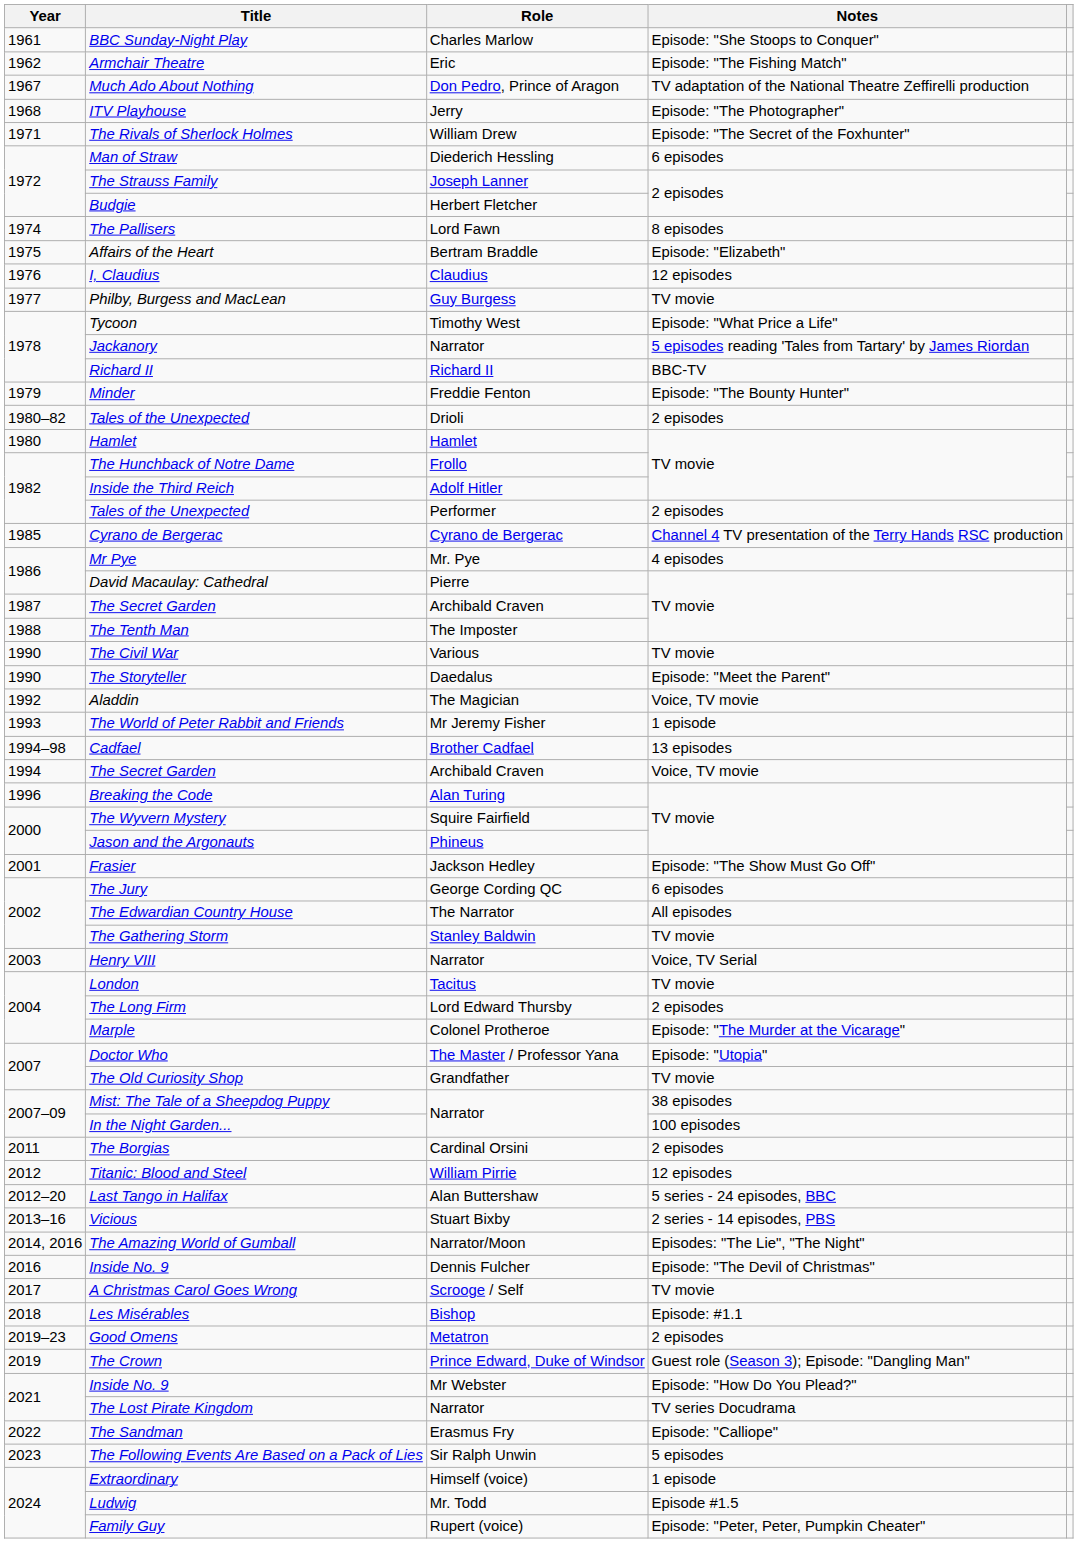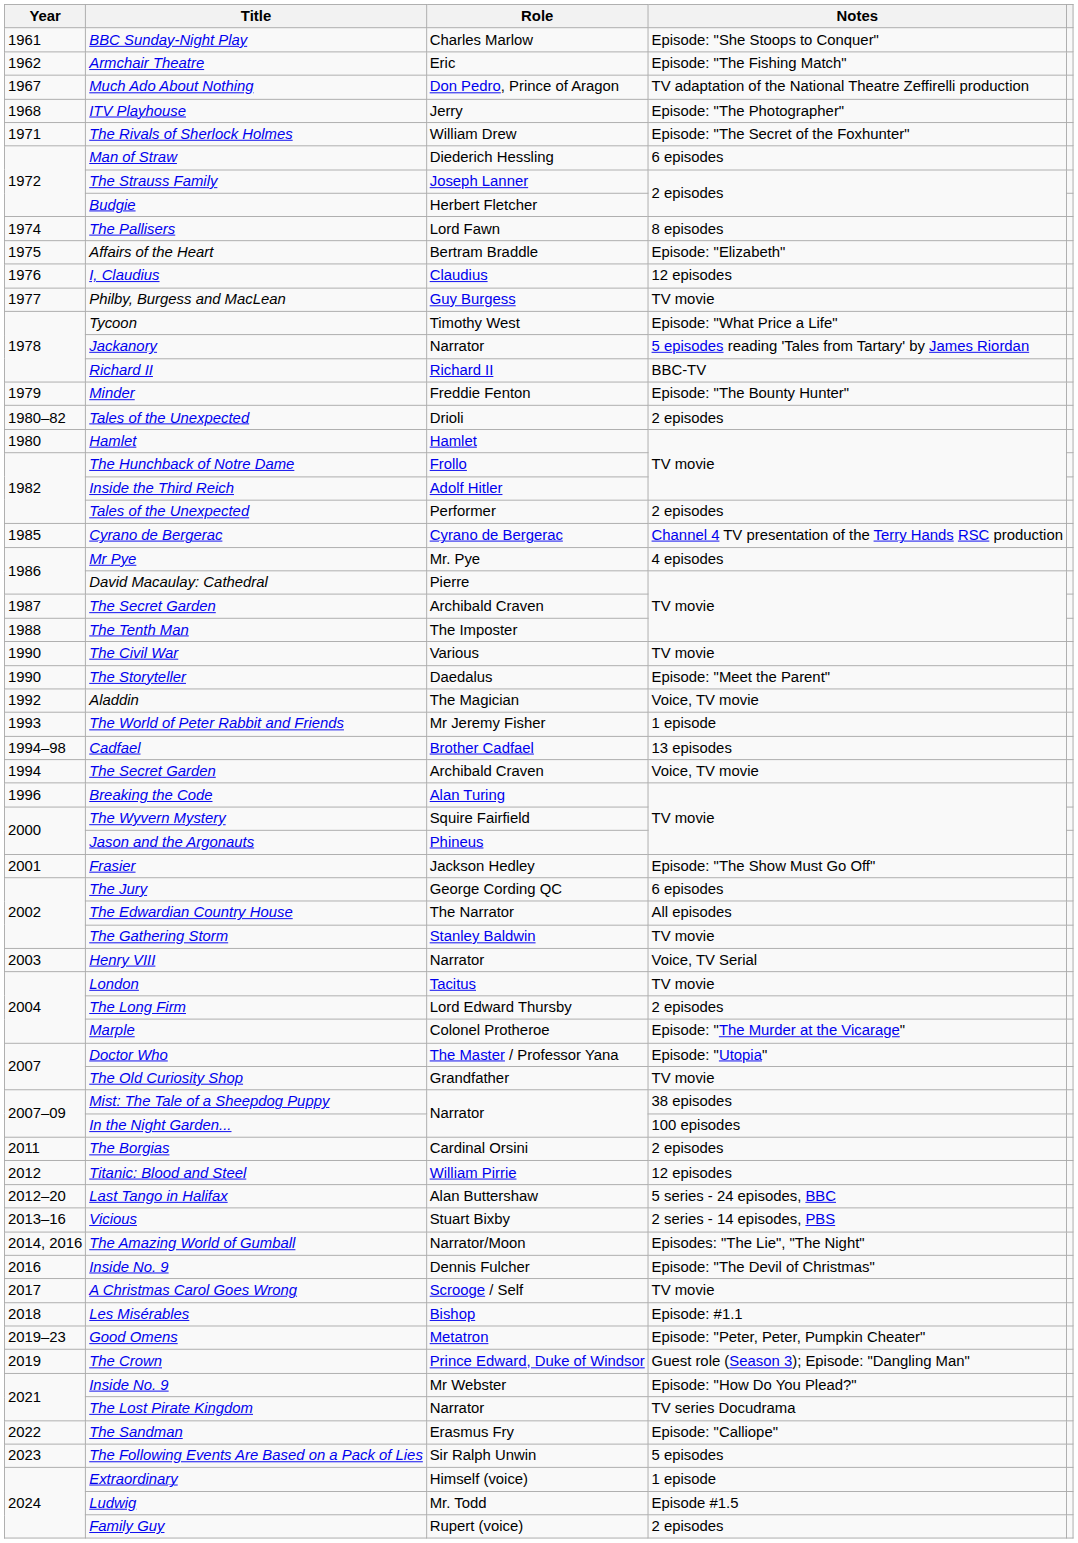 <table class="wikitable sortable">
 <tr>
 <th>Year</th>
 <th>Title</th>
 <th>Role</th>
 <th>Notes</th>
 <th></th>
 </tr>
 <tr>
 <td>1961</td>
 <td><em><a href='#'>BBC Sunday-Night Play</a></em></td>
 <td>Charles Marlow</td>
 <td>Episode: "She Stoops to Conquer"</td>
 <td></td>
 </tr>
 <tr>
 <td>1962</td>
 <td><em><a href='#'>Armchair Theatre</a></em></td>
 <td>Eric</td>
 <td>Episode: "The Fishing Match"</td>
 <td></td>
 </tr>
 <tr>
 <td>1967</td>
 <td><em><a href='#'>Much Ado About Nothing</a></em></td>
 <td><a href='#'>Don Pedro</a>, Prince of Aragon</td>
 <td>TV adaptation of the National Theatre Zeffirelli production</td>
 <td></td>
 </tr>
 <tr>
 <td>1968</td>
 <td><em><a href='#'>ITV Playhouse</a></em></td>
 <td>Jerry</td>
 <td>Episode: "The Photographer"</td>
 <td></td>
 </tr>
 <tr>
 <td>1971</td>
 <td><em><a href='#'>The Rivals of Sherlock Holmes</a></em></td>
 <td>William Drew</td>
 <td>Episode: "The Secret of the Foxhunter"</td>
 <td></td>
 </tr>
 <tr>
 <td rowspan=3>1972</td>
 <td><em><a href='#'>Man of Straw</a></em></td>
 <td>Diederich Hessling</td>
 <td>6 episodes</td>
 <td></td>
 </tr>
 <tr>
 <td><em><a href='#'>The Strauss Family</a></em></td>
 <td><a href='#'>Joseph Lanner</a></td>
 <td rowspan="2">2 episodes</td>
 <td></td>
 </tr>
 <tr>
 <td><em><a href='#'>Budgie</a></em></td>
 <td>Herbert Fletcher</td>
 <td></td>
 </tr>
 <tr>
 <td>1974</td>
 <td><em><a href='#'>The Pallisers</a></em></td>
 <td>Lord Fawn</td>
 <td>8 episodes</td>
 <td></td>
 </tr>
 <tr>
 <td>1975</td>
 <td><em>Affairs of the Heart</em></td>
 <td>Bertram Braddle</td>
 <td>Episode: "Elizabeth"</td>
 <td></td>
 </tr>
 <tr>
 <td>1976</td>
 <td><em><a href='#'>I, Claudius</a></em></td>
 <td><a href='#'>Claudius</a></td>
 <td>12 episodes</td>
 <td></td>
 </tr>
 <tr>
 <td>1977</td>
 <td><em>Philby, Burgess and MacLean</em></td>
 <td><a href='#'>Guy Burgess</a></td>
 <td>TV movie</td>
 <td></td>
 </tr>
 <tr>
 <td rowspan=3>1978</td>
 <td><em>Tycoon</em></td>
 <td>Timothy West</td>
 <td>Episode: "What Price a Life"</td>
 <td></td>
 </tr>
 <tr>
 <td><em><a href='#'>Jackanory</a></em></td>
 <td>Narrator</td>
 <td><a href='#'>5 episodes</a> reading 'Tales from Tartary' by <a href='#'>James Riordan</a></td>
 <td></td>
 </tr>
 <tr>
 <td><em><a href='#'>Richard II</a></em></td>
 <td><a href='#'>Richard II</a></td>
 <td>BBC-TV</td>
 <td></td>
 </tr>
 <tr>
 <td>1979</td>
 <td><em><a href='#'>Minder</a></em></td>
 <td>Freddie Fenton</td>
 <td>Episode: "The Bounty Hunter"</td>
 <td></td>
 </tr>
 <tr>
 <td>1980–82</td>
 <td><em><a href='#'>Tales of the Unexpected</a></em></td>
 <td>Drioli</td>
 <td>2 episodes</td>
 <td></td>
 </tr>
 <tr>
 <td>1980</td>
 <td><em><a href='#'>Hamlet</a></em></td>
 <td><a href='#'>Hamlet</a></td>
 <td rowspan="3">TV movie</td>
 <td></td>
 </tr>
 <tr>
 <td rowspan=3>1982</td>
 <td><em><a href='#'>The Hunchback of Notre Dame</a></em></td>
 <td><a href='#'>Frollo</a></td>
 <td></td>
 </tr>
 <tr>
 <td><em><a href='#'>Inside the Third Reich</a></em></td>
 <td><a href='#'>Adolf Hitler</a></td>
 <td></td>
 </tr>
 <tr>
 <td><em><a href='#'>Tales of the Unexpected</a></em></td>
 <td>Performer</td>
 <td>2 episodes</td>
 <td></td>
 </tr>
 <tr>
 <td>1985</td>
 <td><em><a href='#'>Cyrano de Bergerac</a></em></td>
 <td><a href='#'>Cyrano de Bergerac</a></td>
 <td><a href='#'>Channel 4</a> TV presentation of the <a href='#'>Terry Hands</a> <a href='#'>RSC</a> production</td>
 <td></td>
 </tr>
 <tr>
 <td rowspan=2>1986</td>
 <td><em><a href='#'>Mr Pye</a></em></td>
 <td>Mr. Pye</td>
 <td>4 episodes</td>
 <td></td>
 </tr>
 <tr>
 <td><em>David Macaulay: Cathedral</em></td>
 <td>Pierre</td>
 <td rowspan="3">TV movie</td>
 <td></td>
 </tr>
 <tr>
 <td>1987</td>
 <td><em><a href='#'>The Secret Garden</a></em></td>
 <td>Archibald Craven</td>
 <td></td>
 </tr>
 <tr>
 <td>1988</td>
 <td><em><a href='#'>The Tenth Man</a></em></td>
 <td>The Imposter</td>
 <td></td>
 </tr>
 <tr>
 <td>1990</td>
 <td><em><a href='#'>The Civil War</a></em></td>
 <td>Various</td>
 <td>TV movie</td>
 <td></td>
 </tr>
 <tr>
 <td>1990</td>
 <td><em><a href='#'>The Storyteller</a></em></td>
 <td>Daedalus</td>
 <td>Episode: "Meet the Parent"</td>
 <td></td>
 </tr>
 <tr>
 <td>1992</td>
 <td><em>Aladdin</em></td>
 <td>The Magician</td>
 <td>Voice, TV movie</td>
 <td></td>
 </tr>
 <tr>
 <td>1993</td>
 <td><em><a href='#'>The World of Peter Rabbit and Friends</a> </em></td>
 <td>Mr Jeremy Fisher</td>
 <td>1 episode</td>
 <td></td>
 </tr>
 <tr>
 <td>1994–98</td>
 <td><em><a href='#'>Cadfael</a></em></td>
 <td><a href='#'>Brother Cadfael</a></td>
 <td>13 episodes</td>
 <td></td>
 </tr>
 <tr>
 <td>1994</td>
 <td><em><a href='#'>The Secret Garden</a></em></td>
 <td>Archibald Craven</td>
 <td>Voice, TV movie</td>
 <td></td>
 </tr>
 <tr>
 <td>1996</td>
 <td><em><a href='#'>Breaking the Code</a></em></td>
 <td><a href='#'>Alan Turing</a></td>
 <td rowspan="3">TV movie</td>
 <td></td>
 </tr>
 <tr>
 <td rowspan=2>2000</td>
 <td><em><a href='#'>The Wyvern Mystery</a></em></td>
 <td>Squire Fairfield</td>
 <td></td>
 </tr>
 <tr>
 <td><em><a href='#'>Jason and the Argonauts</a></em></td>
 <td><a href='#'>Phineus</a></td>
 <td></td>
 </tr>
 <tr>
 <td>2001</td>
 <td><em><a href='#'>Frasier</a></em></td>
 <td>Jackson Hedley</td>
 <td>Episode: "The Show Must Go Off"</td>
 <td></td>
 </tr>
 <tr>
 <td rowspan=3>2002</td>
 <td><em><a href='#'>The Jury</a></em></td>
 <td>George Cording QC</td>
 <td>6 episodes</td>
 <td></td>
 </tr>
 <tr>
 <td><em><a href='#'>The Edwardian Country House</a></em></td>
 <td>The Narrator</td>
 <td>All episodes</td>
 <td></td>
 </tr>
 <tr>
 <td><em><a href='#'>The Gathering Storm</a></em></td>
 <td><a href='#'>Stanley Baldwin</a></td>
 <td>TV movie</td>
 <td></td>
 </tr>
 <tr>
 <td>2003</td>
 <td><em><a href='#'>Henry VIII</a></em></td>
 <td>Narrator</td>
 <td>Voice, TV Serial</td>
 <td></td>
 </tr>
 <tr>
 <td rowspan=3>2004</td>
 <td><em><a href='#'>London</a></em></td>
 <td><a href='#'>Tacitus</a></td>
 <td>TV movie</td>
 <td></td>
 </tr>
 <tr>
 <td><em><a href='#'>The Long Firm</a></em></td>
 <td>Lord Edward Thursby</td>
 <td>2 episodes</td>
 <td></td>
 </tr>
 <tr>
 <td><em><a href='#'>Marple</a></em></td>
 <td>Colonel Protheroe</td>
 <td>Episode: "<a href='#'>The Murder at the Vicarage</a>"</td>
 <td></td>
 </tr>
 <tr>
 <td rowspan=2>2007</td>
 <td><em><a href='#'>Doctor Who</a></em></td>
 <td><a href='#'>The Master</a> / Professor Yana</td>
 <td>Episode: "<a href='#'>Utopia</a>"</td>
 <td></td>
 </tr>
 <tr>
 <td><em><a href='#'>The Old Curiosity Shop</a></em></td>
 <td>Grandfather</td>
 <td>TV movie</td>
 <td></td>
 </tr>
 <tr>
 <td rowspan=2>2007–09</td>
 <td><em><a href='#'>Mist: The Tale of a Sheepdog Puppy</a></em></td>
 <td rowspan="2">Narrator</td>
 <td>38 episodes</td>
 <td></td>
 </tr>
 <tr>
 <td><em><a href='#'>In the Night Garden...</a></em></td>
 <td>100 episodes</td>
 <td></td>
 </tr>
 <tr>
 <td>2011</td>
 <td><em><a href='#'>The Borgias</a></em></td>
 <td>Cardinal Orsini</td>
 <td>2 episodes</td>
 <td></td>
 </tr>
 <tr>
 <td>2012</td>
 <td><em><a href='#'>Titanic: Blood and Steel</a></em></td>
 <td><a href='#'>William Pirrie</a></td>
 <td>12 episodes</td>
 <td></td>
 </tr>
 <tr>
 <td>2012–20</td>
 <td><em><a href='#'>Last Tango in Halifax</a></em></td>
 <td>Alan Buttershaw</td>
 <td>5 series - 24 episodes, <a href='#'>BBC</a></td>
 <td></td>
 </tr>
 <tr>
 <td>2013–16</td>
 <td><em><a href='#'>Vicious</a></em></td>
 <td>Stuart Bixby</td>
 <td>2 series - 14 episodes, <a href='#'>PBS</a></td>
 <td></td>
 </tr>
 <tr>
 <td>2014, 2016</td>
 <td><em><a href='#'>The Amazing World of Gumball</a></em></td>
 <td>Narrator/Moon</td>
 <td>Episodes: "The Lie", "The Night"</td>
 <td></td>
 </tr>
 <tr>
 <td>2016</td>
 <td><em><a href='#'>Inside No. 9</a></em></td>
 <td>Dennis Fulcher</td>
 <td>Episode: "The Devil of Christmas"</td>
 <td></td>
 </tr>
 <tr>
 <td>2017</td>
 <td><em><a href='#'>A Christmas Carol Goes Wrong</a></em></td>
 <td><a href='#'>Scrooge</a> / Self</td>
 <td>TV movie</td>
 <td></td>
 </tr>
 <tr>
 <td>2018</td>
 <td><em><a href='#'>Les Misérables</a></em></td>
 <td><a href='#'>Bishop</a></td>
 <td>Episode: #1.1</td>
 <td></td>
 </tr>
 <tr>
 <td>2019–23</td>
 <td><em><a href='#'>Good Omens</a></em></td>
 <td><a href='#'>Metatron</a></td>
-<td>2 episodes</td>
+<td>Episode: "Peter, Peter, Pumpkin Cheater"</td>
 <td></td>
 </tr>
 <tr>
 <td>2019</td>
 <td><em><a href='#'>The Crown</a></em></td>
 <td><a href='#'>Prince Edward, Duke of Windsor</a></td>
 <td>Guest role (<a href='#'>Season 3</a>); Episode: "Dangling Man"</td>
 <td></td>
 </tr>
 <tr>
 <td rowspan="2">2021</td>
 <td><em><a href='#'>Inside No. 9</a></em></td>
 <td>Mr Webster</td>
 <td>Episode: "How Do You Plead?"</td>
 <td></td>
 </tr>
 <tr>
 <td><em><a href='#'>The Lost Pirate Kingdom</a></em></td>
 <td>Narrator</td>
 <td>TV series Docudrama</td>
 <td></td>
 </tr>
 <tr>
 <td>2022</td>
 <td><em><a href='#'>The Sandman</a></em></td>
 <td>Erasmus Fry</td>
 <td>Episode: "Calliope"</td>
 <td></td>
 </tr>
 <tr>
 <td>2023</td>
 <td><em><a href='#'>The Following Events Are Based on a Pack of Lies</a></em></td>
 <td>Sir Ralph Unwin</td>
 <td>5 episodes</td>
 <td></td>
 </tr>
 <tr>
 <td rowspan="3">2024</td>
 <td><em><a href='#'>Extraordinary</a></em></td>
 <td>Himself (voice)</td>
 <td>1 episode</td>
 <td></td>
 </tr>
 <tr>
 <td><em><a href='#'>Ludwig</a></em></td>
 <td>Mr. Todd</td>
 <td>Episode #1.5</td>
 <td></td>
 </tr>
 <tr>
 <td><em><a href='#'>Family Guy</a></em></td>
 <td>Rupert (voice)</td>
-<td>Episode: "Peter, Peter, Pumpkin Cheater"</td>
+<td>2 episodes</td>
 <td></td>
 </tr>
 </table>
